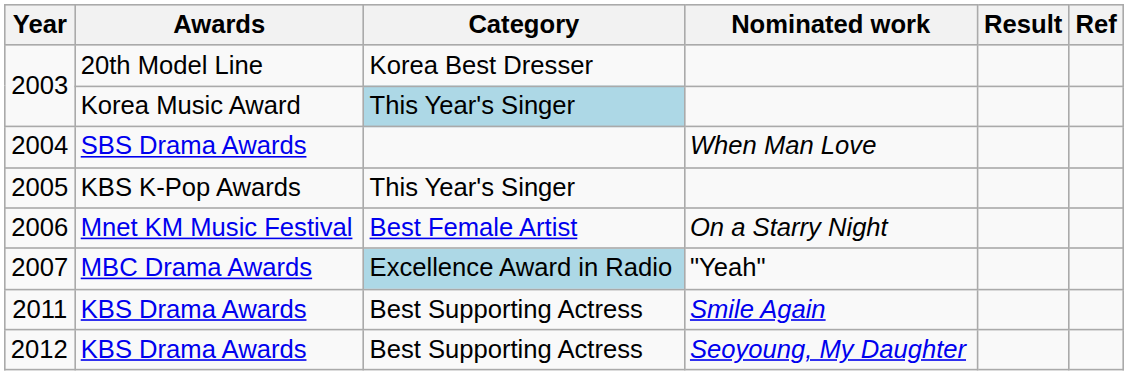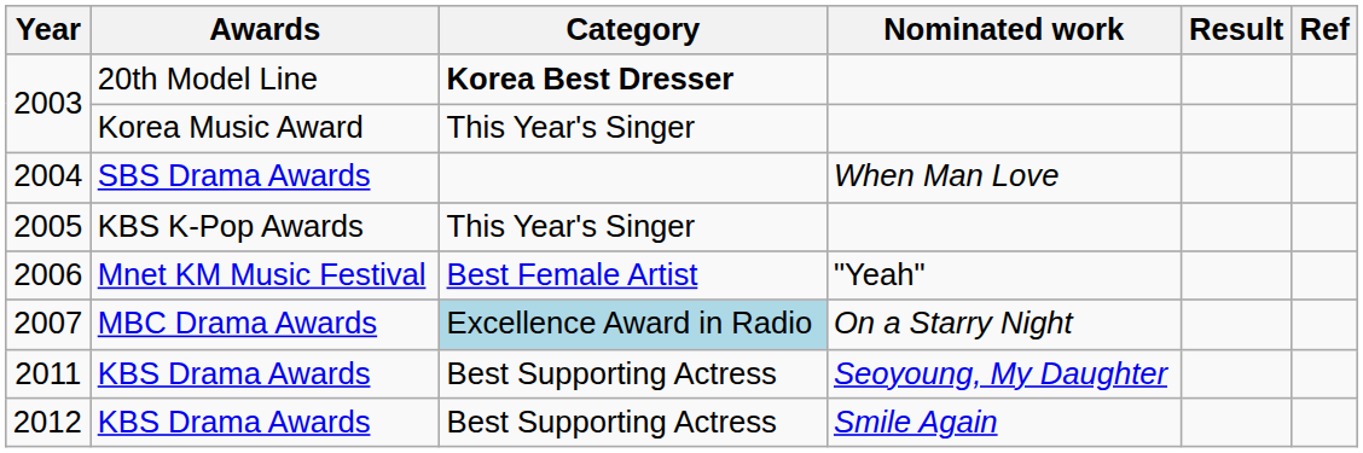 <table class="wikitable" style="width:700px;">
 <tr>
 <th>Year</th>
 <th>Awards</th>
 <th>Category</th>
 <th>Nominated work</th>
 <th>Result</th>
 <th>Ref</th>
 </tr>
 <tr>
 <td style="text-align:center;" rowspan="2">2003</td>
 <td>20th Model Line</td>
-<td>Korea Best Dresser</td>
+<td><strong>Korea Best Dresser</strong></td>
 <td></td>
 <td></td>
 <td style="text-align:center;"></td>
 </tr>
 <tr>
 <td>Korea Music Award</td>
-<td style="background: lightblue;">This Year's Singer</td>
+<td>This Year's Singer</td>
 <td></td>
 <td></td>
 <td style="text-align:center;"></td>
 </tr>
 <tr>
 <td align=center>2004</td>
 <td><a href='#'>SBS Drama Awards</a></td>
 <td></td>
 <td><em>When Man Love</em></td>
 <td></td>
 <td style="text-align:center;"></td>
 </tr>
 <tr>
 <td align=center>2005</td>
 <td>KBS K-Pop Awards</td>
 <td>This Year's Singer</td>
 <td></td>
 <td></td>
 <td style="text-align:center;"></td>
 </tr>
 <tr>
 <td align=center>2006</td>
 <td><a href='#'>Mnet KM Music Festival</a></td>
 <td><a href='#'>Best Female Artist</a></td>
-<td><em>On a Starry Night</em></td>
+<td>"Yeah"</td>
 <td></td>
 <td style="text-align:center;"></td>
 </tr>
 <tr>
 <td align=center>2007</td>
 <td><a href='#'>MBC Drama Awards</a></td>
 <td style="background: lightblue;">Excellence Award in Radio</td>
-<td>"Yeah"</td>
+<td><em>On a Starry Night</em></td>
 <td></td>
 <td></td>
 </tr>
 <tr>
 <td style="text-align:center;">2011</td>
 <td><a href='#'>KBS Drama Awards</a></td>
 <td>Best Supporting Actress</td>
-<td><em><a href='#'>Smile Again</a></em></td>
+<td><em><a href='#'>Seoyoung, My Daughter</a></em></td>
 <td></td>
 <td style="text-align:center;"></td>
 </tr>
 <tr>
 <td>2012</td>
 <td><a href='#'>KBS Drama Awards</a></td>
 <td>Best Supporting Actress</td>
-<td><em><a href='#'>Seoyoung, My Daughter</a></em></td>
+<td><em><a href='#'>Smile Again</a></em></td>
 <td></td>
 <td></td>
 </tr>
 </table>
